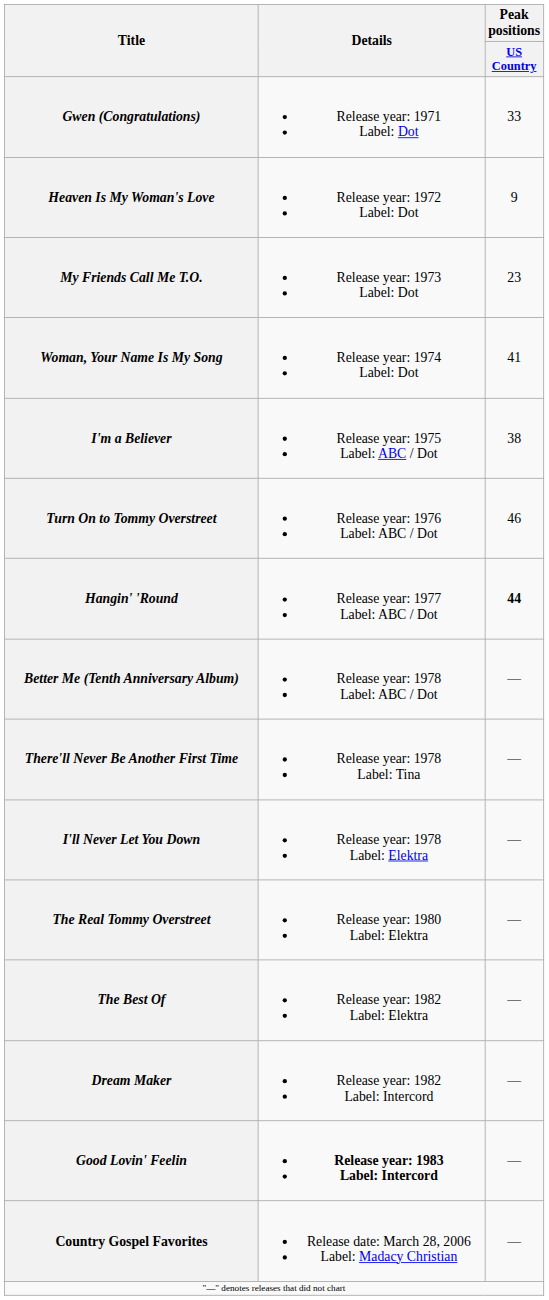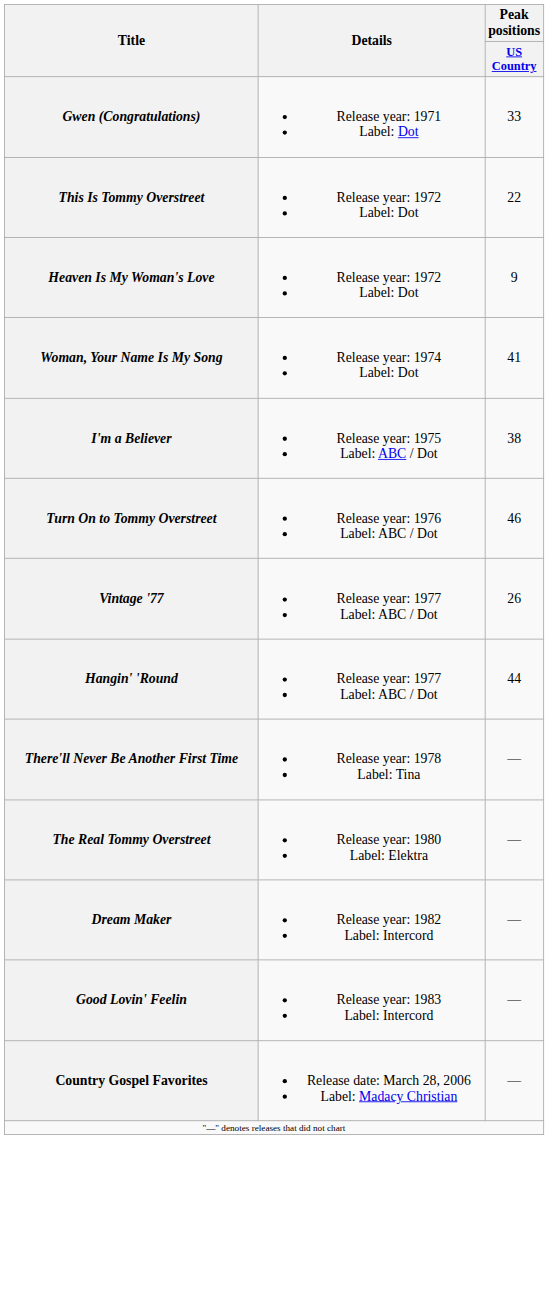 <table class="wikitable plainrowheaders" style="text-align:center;">
 <tr>
 <th rowspan="2" style="width:18em;">Title</th>
 <th rowspan="2" style="width:16em;">Details</th>
 <th scope="col">Peak positions</th>
 </tr>
 <tr>
 <th scope="col" style="width:4em; font-size:90%;"><a href='#'>US Country</a><br></th>
 </tr>
 <tr>
 <th scope="row"><em>Gwen (Congratulations)</em></th>
 <td><br><ul><li>Release year: 1971</li><li>Label: <a href='#'>Dot</a></li></ul></td>
 <td>33</td>
 </tr>
 <tr>
+<th scope="row"><em>This Is Tommy Overstreet</em></th>
+<td><br><ul><li>Release year: 1972</li><li>Label: Dot</li></ul></td>
+<td>22</td>
+</tr>
+<tr>
 <th scope="row"><em>Heaven Is My Woman's Love</em></th>
 <td><br><ul><li>Release year: 1972</li><li>Label: Dot</li></ul></td>
 <td>9</td>
-</tr>
-<tr>
-<th scope="row"><em>My Friends Call Me T.O.</em></th>
-<td><br><ul><li>Release year: 1973</li><li>Label: Dot</li></ul></td>
-<td>23</td>
 </tr>
 <tr>
 <th scope="row"><em>Woman, Your Name Is My Song</em></th>
 <td><br><ul><li>Release year: 1974</li><li>Label: Dot</li></ul></td>
 <td>41</td>
 </tr>
 <tr>
 <th scope="row"><em>I'm a Believer</em></th>
 <td><br><ul><li>Release year: 1975</li><li>Label: <a href='#'>ABC</a> / Dot</li></ul></td>
 <td>38</td>
 </tr>
 <tr>
 <th scope="row"><em>Turn On to Tommy Overstreet</em></th>
 <td><br><ul><li>Release year: 1976</li><li>Label: ABC / Dot</li></ul></td>
 <td>46</td>
 </tr>
 <tr>
+<th scope="row"><em>Vintage '77</em></th>
+<td><br><ul><li>Release year: 1977</li><li>Label: ABC / Dot</li></ul></td>
+<td>26</td>
+</tr>
+<tr>
 <th scope="row"><em>Hangin' 'Round</em></th>
 <td><br><ul><li>Release year: 1977</li><li>Label: ABC / Dot</li></ul></td>
-<td><strong>44</strong></td>
-</tr>
-<tr>
-<th scope="row"><em>Better Me (Tenth Anniversary Album)</em></th>
-<td><br><ul><li>Release year: 1978</li><li>Label: ABC / Dot</li></ul></td>
-<td>—</td>
+<td>44</td>
 </tr>
 <tr>
 <th scope="row"><em>There'll Never Be Another First Time</em><br></th>
 <td><br><ul><li>Release year: 1978</li><li>Label: Tina</li></ul></td>
 <td>—</td>
 </tr>
 <tr>
-<th scope="row"><em>I'll Never Let You Down</em></th>
-<td><br><ul><li>Release year: 1978</li><li>Label: <a href='#'>Elektra</a></li></ul></td>
-<td>—</td>
-</tr>
-<tr>
 <th scope="row"><em>The Real Tommy Overstreet</em></th>
 <td><br><ul><li>Release year: 1980</li><li>Label: Elektra</li></ul></td>
-<td>—</td>
-</tr>
-<tr>
-<th scope="row"><em>The Best Of</em></th>
-<td><br><ul><li>Release year: 1982</li><li>Label: Elektra</li></ul></td>
 <td>—</td>
 </tr>
 <tr>
 <th scope="row"><em>Dream Maker</em></th>
 <td><br><ul><li>Release year: 1982</li><li>Label: Intercord</li></ul></td>
 <td>—</td>
 </tr>
 <tr>
 <th scope="row"><em>Good Lovin' Feelin<strong></th>
-<td><strong><br><ul><li>Release year: 1983</li><li>Label: Intercord</li></ul></strong></td>
+<td><br><ul><li>Release year: 1983</li><li>Label: Intercord</li></ul></td>
 <td>—</td>
 </tr>
 <tr>
 <th scope="row"></em>Country Gospel Favorites<em></th>
 <td><br><ul><li>Release date: March 28, 2006</li><li>Label: <a href='#'>Madacy Christian</a></li></ul></td>
 <td>—</td>
 </tr>
 <tr>
 <td colspan="3" style="font-size:8pt">"—" denotes releases that did not chart</td>
 </tr>
 </table>
